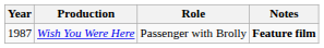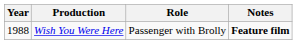 <table class="wikitable">
 <tr>
 <th>Year</th>
 <th>Production</th>
 <th>Role</th>
 <th>Notes</th>
 </tr>
 <tr>
-<td>1987</td>
+<td>1988</td>
 <td><em><a href='#'>Wish You Were Here</a></em></td>
 <td>Passenger with Brolly</td>
 <td><strong>Feature film</strong></td>
 </tr>
 </table>
